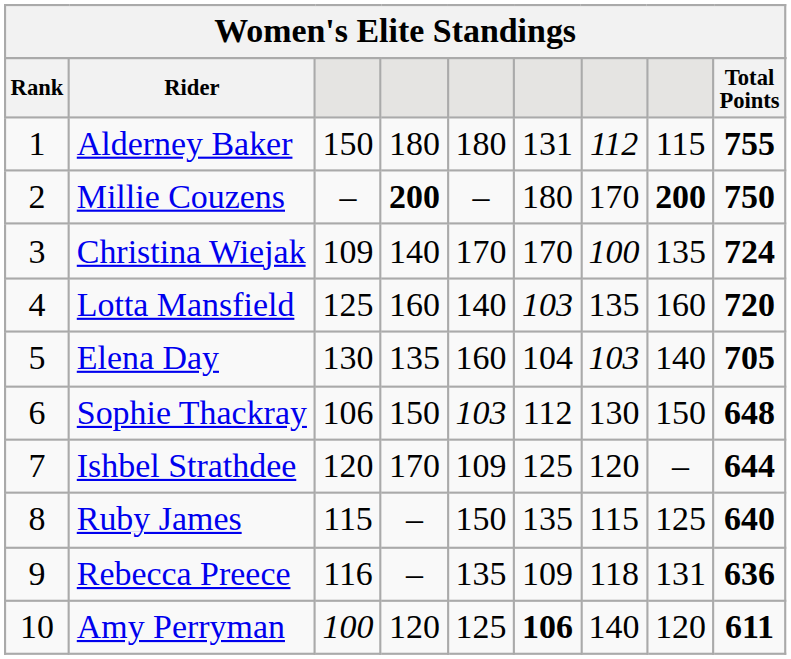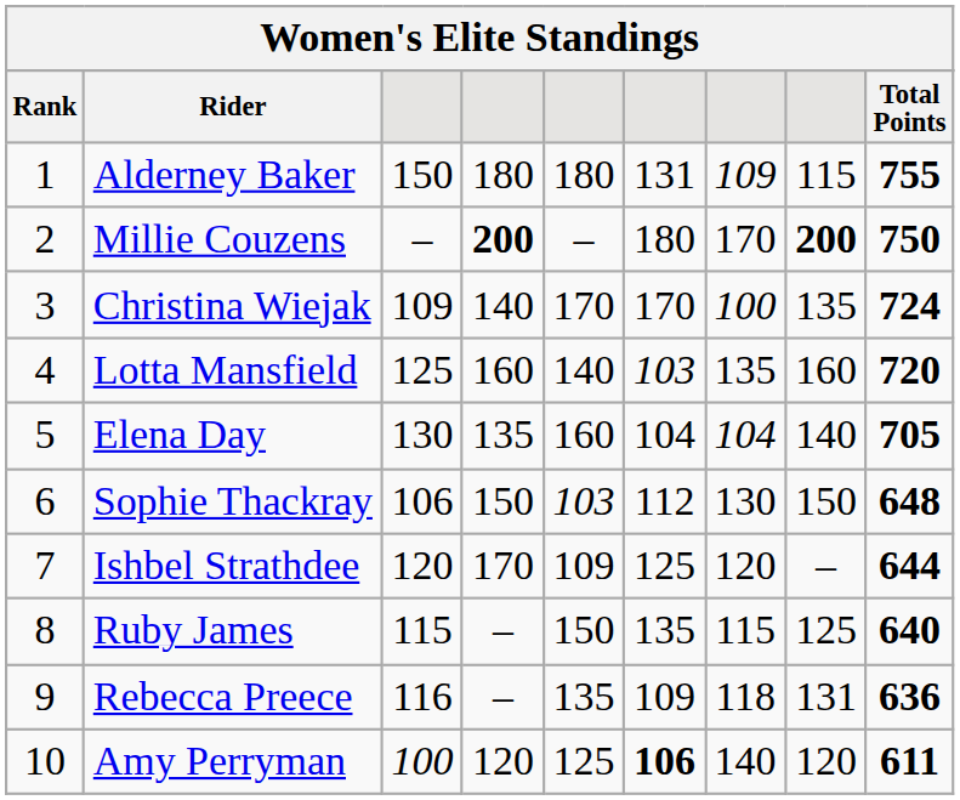 <table class="wikitable sortable">
 <tr>
 <th colspan=27 align="center">Women's Elite Standings</th>
 </tr>
 <tr>
 </tr>
 <tr style="font-size:8pt;font-weight:bold">
 <th align="center">Rank</th>
 <th align="center">Rider</th>
 <th class=unsortable style="background:#E5E4E2;"><small></small></th>
 <th class=unsortable style="background:#E5E4E2;"><small></small></th>
 <th class=unsortable style="background:#E5E4E2;"><small></small></th>
 <th class=unsortable style="background:#E5E4E2;"><small></small></th>
 <th class=unsortable style="background:#E5E4E2;"><small></small></th>
 <th class=unsortable style="background:#E5E4E2;"><small></small></th>
 <th align="center">Total<br>Points</th>
 </tr>
 <tr>
 <td align=center>1</td>
 <td> <a href='#'>Alderney Baker</a></td>
 <td align=center>150</td>
 <td align=center>180</td>
 <td align=center>180</td>
 <td align=center>131</td>
-<td align=center><em>112</em></td>
+<td align=center><em>109</em></td>
 <td align=center>115</td>
 <td align=center><strong>755</strong></td>
 </tr>
 <tr>
 <td align=center>2</td>
 <td> <a href='#'>Millie Couzens</a></td>
 <td align=center>–</td>
 <td align=center><strong>200</strong></td>
 <td align=center>–</td>
 <td align=center>180</td>
 <td align=center>170</td>
 <td align=center><strong>200</strong></td>
 <td align=center><strong>750</strong></td>
 </tr>
 <tr>
 <td align=center>3</td>
 <td> <a href='#'>Christina Wiejak</a></td>
 <td align=center>109</td>
 <td align=center>140</td>
 <td align=center>170</td>
 <td align=center>170</td>
 <td align=center><em>100</em></td>
 <td align=center>135</td>
 <td align=center><strong>724</strong></td>
 </tr>
 <tr>
 <td align=center>4</td>
 <td> <a href='#'>Lotta Mansfield</a></td>
 <td align=center>125</td>
 <td align=center>160</td>
 <td align=center>140</td>
 <td align=center><em>103</em></td>
 <td align=center>135</td>
 <td align=center>160</td>
 <td align=center><strong>720</strong></td>
 </tr>
 <tr>
 <td align=center>5</td>
 <td> <a href='#'>Elena Day</a></td>
 <td align=center>130</td>
 <td align=center>135</td>
 <td align=center>160</td>
 <td align=center>104</td>
-<td align=center><em>103</em></td>
+<td align=center><em>104</em></td>
 <td align=center>140</td>
 <td align=center><strong>705</strong></td>
 </tr>
 <tr>
 <td align=center>6</td>
 <td> <a href='#'>Sophie Thackray</a></td>
 <td align=center>106</td>
 <td align=center>150</td>
 <td align=center><em>103</em></td>
 <td align=center>112</td>
 <td align=center>130</td>
 <td align=center>150</td>
 <td align=center><strong>648</strong></td>
 </tr>
 <tr>
 <td align=center>7</td>
 <td> <a href='#'>Ishbel Strathdee</a></td>
 <td align=center>120</td>
 <td align=center>170</td>
 <td align=center>109</td>
 <td align=center>125</td>
 <td align=center>120</td>
 <td align=center>–</td>
 <td align=center><strong>644</strong></td>
 </tr>
 <tr>
 <td align=center>8</td>
 <td> <a href='#'>Ruby James</a></td>
 <td align=center>115</td>
 <td align=center>–</td>
 <td align=center>150</td>
 <td align=center>135</td>
 <td align=center>115</td>
 <td align=center>125</td>
 <td align=center><strong>640</strong></td>
 </tr>
 <tr>
 <td align=center>9</td>
 <td> <a href='#'>Rebecca Preece</a></td>
 <td align=center>116</td>
 <td align=center>–</td>
 <td align=center>135</td>
 <td align=center>109</td>
 <td align=center>118</td>
 <td align=center>131</td>
 <td align=center><strong>636</strong></td>
 </tr>
 <tr>
 <td align=center>10</td>
 <td> <a href='#'>Amy Perryman</a></td>
 <td align=center><em>100</em></td>
 <td align=center>120</td>
 <td align=center>125</td>
 <td align=center><strong>106</strong></td>
 <td align=center>140</td>
 <td align=center>120</td>
 <td align=center><strong>611</strong></td>
 </tr>
 </table>
